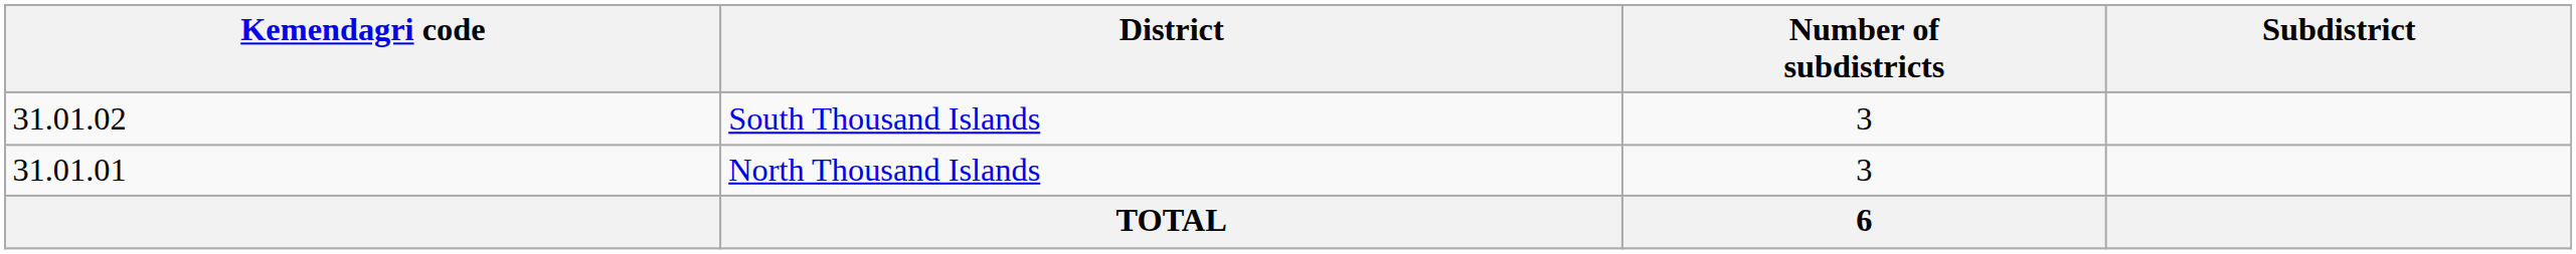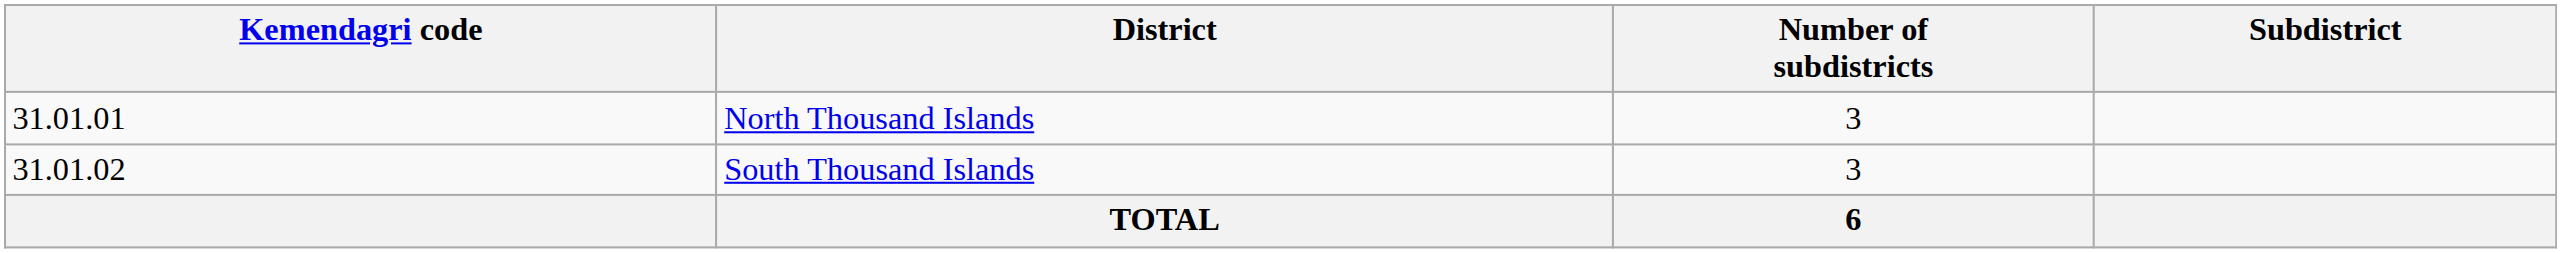 <table class="wikitable sortable" width="100%">
 <tr valign="top" style="background-color: #ccc;">
 <th><a href='#'>Kemendagri</a> code</th>
 <th>District</th>
 <th>Number of<br>subdistricts</th>
 <th>Subdistrict</th>
 </tr>
 <tr valign="top">
-<td>31.01.02</td>
-<td><a href='#'>South Thousand Islands</a></td>
+<td>31.01.01</td>
+<td><a href='#'>North Thousand Islands</a></td>
 <td align="center">3</td>
 <td></td>
 </tr>
 <tr valign="top">
-<td>31.01.01</td>
-<td><a href='#'>North Thousand Islands</a></td>
+<td>31.01.02</td>
+<td><a href='#'>South Thousand Islands</a></td>
 <td align="center">3</td>
 <td></td>
 </tr>
 <tr valign="top" style="background-color: #ccc;">
 <th></th>
 <th>TOTAL</th>
 <th>6</th>
 <th></th>
 </tr>
 </table>
